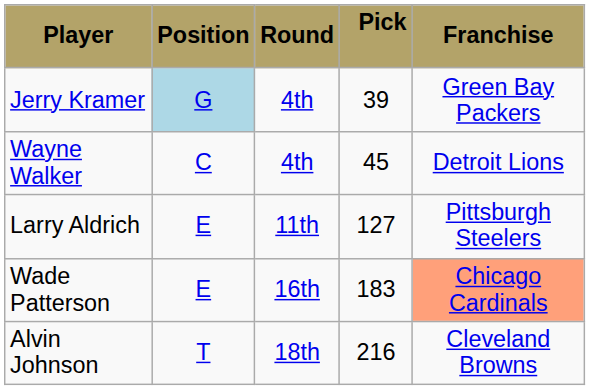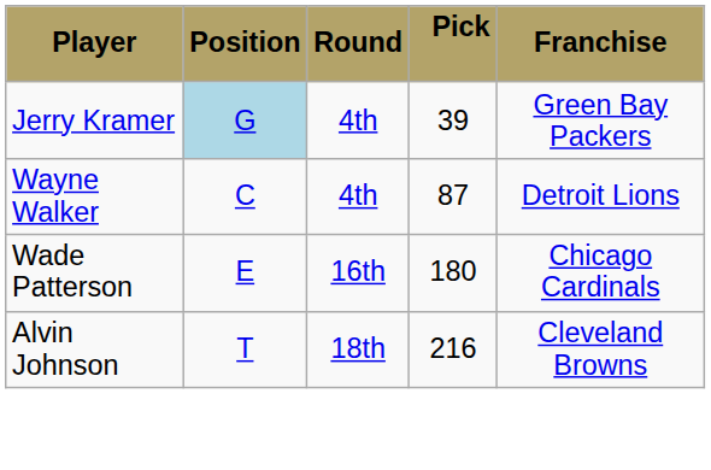 <table class="wikitable" style="text-align:center" width="45%">
 <tr style="background:#B3A369;color:black;">
 <td><strong>Player</strong></td>
 <td><strong>Position</strong></td>
 <td><strong>Round</strong></td>
 <td>  <strong>Pick</strong>  </td>
 <td><strong>Franchise</strong></td>
 </tr>
 <tr>
 <td align=left><a href='#'>Jerry Kramer</a></td>
 <td style="background: lightblue;"><a href='#'>G</a></td>
 <td><a href='#'>4th</a></td>
 <td>39</td>
 <td><a href='#'>Green Bay Packers</a></td>
 </tr>
 <tr>
 <td align=left><a href='#'>Wayne Walker</a></td>
 <td><a href='#'>C</a></td>
 <td><a href='#'>4th</a></td>
-<td>45</td>
+<td>87</td>
 <td><a href='#'>Detroit Lions</a></td>
-</tr>
-<tr>
-<td align=left>Larry Aldrich</td>
-<td><a href='#'>E</a></td>
-<td><a href='#'>11th</a></td>
-<td>127</td>
-<td><a href='#'>Pittsburgh Steelers</a></td>
 </tr>
 <tr>
 <td align=left>Wade Patterson</td>
 <td><a href='#'>E</a></td>
 <td><a href='#'>16th</a></td>
-<td>183</td>
-<td style="background: lightsalmon;"><a href='#'>Chicago Cardinals</a></td>
+<td>180</td>
+<td><a href='#'>Chicago Cardinals</a></td>
 </tr>
 <tr>
 <td align=left>Alvin Johnson</td>
 <td><a href='#'>T</a></td>
 <td><a href='#'>18th</a></td>
 <td>216</td>
 <td><a href='#'>Cleveland Browns</a></td>
 </tr>
 </table>
